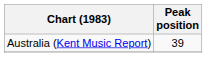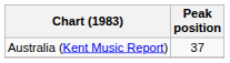 <table class="wikitable sortable">
 <tr>
 <th scope="col">Chart (1983)</th>
 <th scope="col">Peak<br>position</th>
 </tr>
 <tr>
 <td>Australia (<a href='#'>Kent Music Report</a>)</td>
-<td style="text-align:center;">39</td>
+<td style="text-align:center;">37</td>
 </tr>
 <tr>
 </tr>
 <tr>
 </tr>
 </table>
